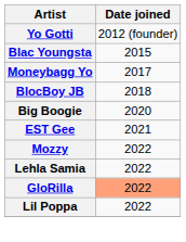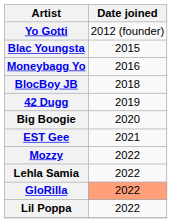 <table class="wikitable plainrowheaders">
 <tr>
 <th scope=col>Artist</th>
 <th scope=col>Date joined</th>
 </tr>
 <tr>
 <th scope="row"><a href='#'>Yo Gotti</a></th>
 <td style="text-align:center;">2012 (founder)</td>
 </tr>
 <tr>
 <th scope="row"><a href='#'>Blac Youngsta</a></th>
 <td style="text-align:center;">2015</td>
 </tr>
 <tr>
 <th scope="row"><a href='#'>Moneybagg Yo</a></th>
-<td style="text-align:center;">2017</td>
+<td style="text-align:center;">2016</td>
 </tr>
 <tr>
 <th scope="row"><a href='#'>BlocBoy JB</a></th>
 <td style="text-align:center;">2018</td>
+</tr>
+<tr>
+<th scope="row"><a href='#'>42 Dugg</a></th>
+<td style="text-align:center;">2019</td>
 </tr>
 <tr>
 <th scope="row">Big Boogie</th>
 <td style="text-align:center;">2020</td>
 </tr>
 <tr>
 <th scope="row"><a href='#'>EST Gee</a></th>
 <td style="text-align:center;">2021</td>
 </tr>
 <tr>
 <th scope="row"><a href='#'>Mozzy</a></th>
 <td style="text-align:center;">2022</td>
 </tr>
 <tr>
 <th scope="row">Lehla Samia</th>
 <td style="text-align:center;">2022</td>
 </tr>
 <tr>
 <th scope="row"><a href='#'>GloRilla</a></th>
 <td style="background: lightsalmon; text-align:center;">2022</td>
 </tr>
 <tr>
 <th scope="row">Lil Poppa</th>
 <td style="text-align:center;">2022</td>
 </tr>
 <tr>
 </tr>
 </table>
